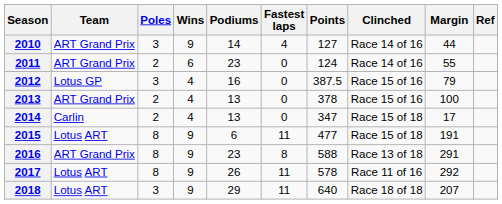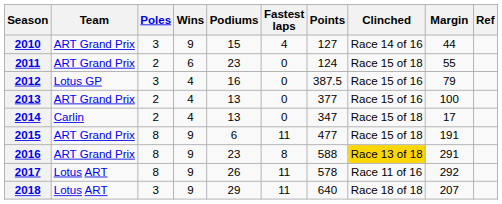 <table class="wikitable sortable" style="font-size:85%; text-align:center;">
 <tr>
 <th scope=col>Season</th>
 <th scope=col>Team</th>
 <th scope=col><a href='#'>Poles</a></th>
 <th scope=col>Wins</th>
 <th scope=col>Podiums</th>
 <th scope=col width="40">Fastest laps</th>
 <th scope=col>Points</th>
 <th scope=col>Clinched</th>
 <th scope=col width="50">Margin</th>
 <th scope=col class=unsortable>Ref</th>
 </tr>
 <tr>
 <th><a href='#'>2010</a></th>
 <td data-sort-value="ART" align=left> <a href='#'>ART Grand Prix</a></td>
 <td>3</td>
 <td>9</td>
-<td>14</td>
+<td>15</td>
 <td>4</td>
 <td>127</td>
 <td>Race 14 of 16</td>
 <td>44</td>
 <td></td>
 </tr>
 <tr>
 <th><a href='#'>2011</a></th>
 <td data-sort-value="ART" align=left> <a href='#'>ART Grand Prix</a></td>
 <td>2</td>
 <td>6</td>
 <td>23</td>
 <td>0</td>
 <td>124</td>
-<td>Race 14 of 16</td>
+<td>Race 15 of 18</td>
 <td>55</td>
 <td></td>
 </tr>
 <tr>
 <th><a href='#'>2012</a></th>
 <td data-sort-value="ART" align=left> <a href='#'>Lotus GP</a></td>
 <td>3</td>
 <td>4</td>
 <td>16</td>
 <td>0</td>
 <td>387.5</td>
 <td>Race 15 of 16</td>
 <td>79</td>
 <td></td>
 </tr>
 <tr>
 <th><a href='#'>2013</a></th>
 <td data-sort-value="ART" align=left> <a href='#'>ART Grand Prix</a></td>
 <td>2</td>
 <td>4</td>
 <td>13</td>
 <td>0</td>
-<td>378</td>
+<td>377</td>
 <td>Race 15 of 16</td>
 <td>100</td>
 <td></td>
 </tr>
 <tr>
 <th><a href='#'>2014</a></th>
 <td align=left> <a href='#'>Carlin</a></td>
 <td>2</td>
 <td>4</td>
 <td>13</td>
 <td>0</td>
 <td>347</td>
 <td>Race 15 of 18</td>
 <td>17</td>
 <td></td>
 </tr>
 <tr>
 <th><a href='#'>2015</a></th>
-<td data-sort-value="ART" align=left> <a href='#'>Lotus</a> <a href='#'>ART</a></td>
+<td data-sort-value="ART" align=left> <a href='#'>ART Grand Prix</a></td>
 <td>8</td>
 <td>9</td>
 <td>6</td>
 <td>11</td>
 <td>477</td>
 <td>Race 15 of 18</td>
 <td>191</td>
 <td></td>
 </tr>
 <tr>
 <th><a href='#'>2016</a></th>
 <td data-sort-value="ART" align=left> <a href='#'>ART Grand Prix</a></td>
 <td>8</td>
 <td>9</td>
 <td>23</td>
 <td>8</td>
 <td>588</td>
-<td>Race 13 of 18</td>
+<td style="background: gold;">Race 13 of 18</td>
 <td>291</td>
 <td></td>
 </tr>
 <tr>
 <th><a href='#'>2017</a></th>
 <td data-sort-value="ART" align=left> <a href='#'>Lotus</a> <a href='#'>ART</a></td>
 <td>8</td>
 <td>9</td>
 <td>26</td>
 <td>11</td>
 <td>578</td>
 <td>Race 11 of 16</td>
 <td>292</td>
 <td></td>
 </tr>
 <tr>
 <th><a href='#'>2018</a></th>
 <td data-sort-value="ART" align=left> <a href='#'>Lotus</a> <a href='#'>ART</a></td>
 <td>3</td>
 <td>9</td>
 <td>29</td>
 <td>11</td>
 <td>640</td>
 <td>Race 18 of 18</td>
 <td>207</td>
 <td></td>
 </tr>
 </table>
